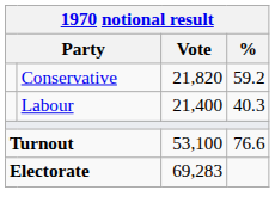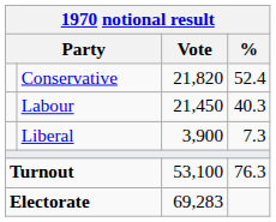 <table class="wikitable">
 <tr>
 <th colspan="4"><a href='#'>1970</a> <a href='#'>notional result</a></th>
 </tr>
 <tr>
 <th bgcolor="#DDDDFF" width="130px" colspan="2">Party</th>
 <th bgcolor="#DDDDFF" width="50px">Vote</th>
 <th bgcolor="#DDDDFF" width="30px">%</th>
 </tr>
 <tr>
 <td></td>
 <td><a href='#'>Conservative</a></td>
 <td align=right>21,820</td>
-<td align=right>59.2</td>
+<td align=right>52.4</td>
 </tr>
 <tr>
 <td></td>
 <td><a href='#'>Labour</a></td>
-<td align=right>21,400</td>
+<td align=right>21,450</td>
 <td align=right>40.3</td>
+</tr>
+<tr>
+<td></td>
+<td><a href='#'>Liberal</a></td>
+<td align=right>3,900</td>
+<td align=right>7.3</td>
 </tr>
 <tr>
 <td colspan="4" bgcolor="#EAECF0"></td>
 </tr>
 <tr>
 <td colspan="2"><strong>Turnout</strong></td>
 <td align=right>53,100</td>
-<td align=right>76.6</td>
+<td align=right>76.3</td>
 </tr>
 <tr>
 <td colspan="2"><strong>Electorate</strong></td>
 <td align=right>69,283</td>
 </tr>
 </table>
